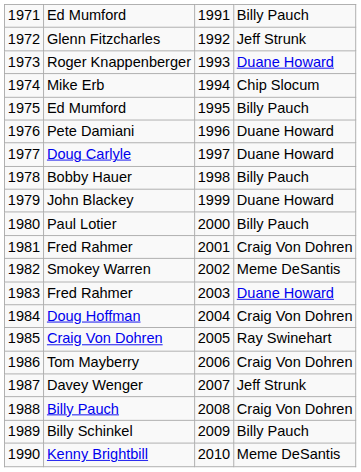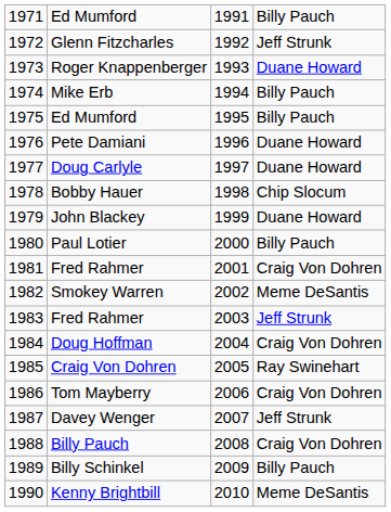 <table class="wikitable">
 <tr>
 <td>1971</td>
 <td>Ed Mumford</td>
 <td>1991</td>
 <td>Billy Pauch</td>
 </tr>
 <tr>
 <td>1972</td>
 <td>Glenn  Fitzcharles</td>
 <td>1992</td>
 <td>Jeff Strunk</td>
 </tr>
 <tr>
 <td>1973</td>
 <td>Roger  Knappenberger</td>
 <td>1993</td>
 <td><a href='#'>Duane Howard</a></td>
 </tr>
 <tr>
 <td>1974</td>
 <td>Mike  Erb</td>
 <td>1994</td>
-<td>Chip Slocum</td>
+<td>Billy Pauch</td>
 </tr>
 <tr>
 <td>1975</td>
 <td>Ed  Mumford</td>
 <td>1995</td>
 <td>Billy Pauch</td>
 </tr>
 <tr>
 <td>1976</td>
 <td>Pete  Damiani</td>
 <td>1996</td>
 <td>Duane Howard</td>
 </tr>
 <tr>
 <td>1977</td>
 <td><a href='#'>Doug  Carlyle</a></td>
 <td>1997</td>
 <td>Duane Howard</td>
 </tr>
 <tr>
 <td>1978</td>
 <td>Bobby  Hauer</td>
 <td>1998</td>
-<td>Billy Pauch</td>
+<td>Chip Slocum</td>
 </tr>
 <tr>
 <td>1979</td>
 <td>John  Blackey</td>
 <td>1999</td>
 <td>Duane Howard</td>
 </tr>
 <tr>
 <td>1980</td>
 <td>Paul  Lotier</td>
 <td>2000</td>
 <td>Billy Pauch</td>
 </tr>
 <tr>
 <td>1981</td>
 <td>Fred  Rahmer</td>
 <td>2001</td>
 <td>Craig Von Dohren</td>
 </tr>
 <tr>
 <td>1982</td>
 <td>Smokey  Warren</td>
 <td>2002</td>
 <td>Meme DeSantis</td>
 </tr>
 <tr>
 <td>1983</td>
 <td>Fred  Rahmer</td>
 <td>2003</td>
-<td><a href='#'>Duane Howard</a></td>
+<td><a href='#'>Jeff Strunk</a></td>
 </tr>
 <tr>
 <td>1984</td>
 <td><a href='#'>Doug  Hoffman</a></td>
 <td>2004</td>
 <td>Craig Von Dohren</td>
 </tr>
 <tr>
 <td>1985</td>
 <td><a href='#'>Craig  Von Dohren</a></td>
 <td>2005</td>
 <td>Ray Swinehart</td>
 </tr>
 <tr>
 <td>1986</td>
 <td>Tom  Mayberry</td>
 <td>2006</td>
 <td>Craig Von Dohren</td>
 </tr>
 <tr>
 <td>1987</td>
 <td>Davey  Wenger</td>
 <td>2007</td>
 <td>Jeff Strunk</td>
 </tr>
 <tr>
 <td>1988</td>
 <td><a href='#'>Billy  Pauch</a></td>
 <td>2008</td>
 <td>Craig Von Dohren</td>
 </tr>
 <tr>
 <td>1989</td>
 <td>Billy  Schinkel</td>
 <td>2009</td>
 <td>Billy Pauch</td>
 </tr>
 <tr>
 <td>1990</td>
 <td><a href='#'>Kenny  Brightbill</a></td>
 <td>2010</td>
 <td>Meme DeSantis</td>
 </tr>
 </table>
